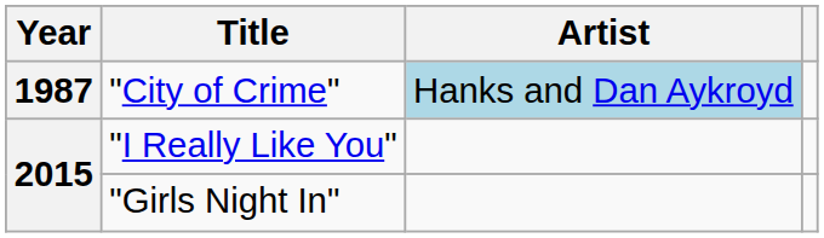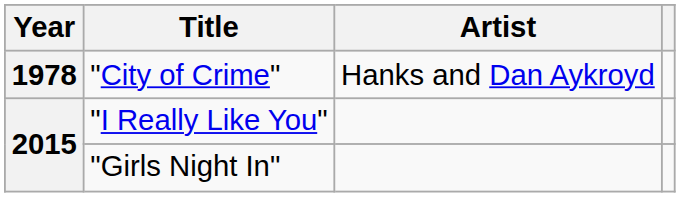 <table class="wikitable plainrowheaders sortable">
 <tr>
 <th scope="col">Year</th>
 <th scope="col">Title</th>
 <th scope="col">Artist</th>
 <th scope="col"></th>
 </tr>
 <tr>
-<th scope="row">1987</th>
+<th scope="row">1978</th>
 <td>"<a href='#'>City of Crime</a>"</td>
-<td style="background: lightblue;">Hanks and <a href='#'>Dan Aykroyd</a></td>
+<td>Hanks and <a href='#'>Dan Aykroyd</a></td>
 <td style="text-align:center;"></td>
 </tr>
 <tr>
 <th scope="row" rowspan=2>2015</th>
 <td>"<a href='#'>I Really Like You</a>"</td>
 <td></td>
 <td style="text-align:center;"></td>
 </tr>
 <tr>
 <td>"Girls Night In"</td>
 <td></td>
 <td style="text-align:center;"></td>
 </tr>
 </table>
